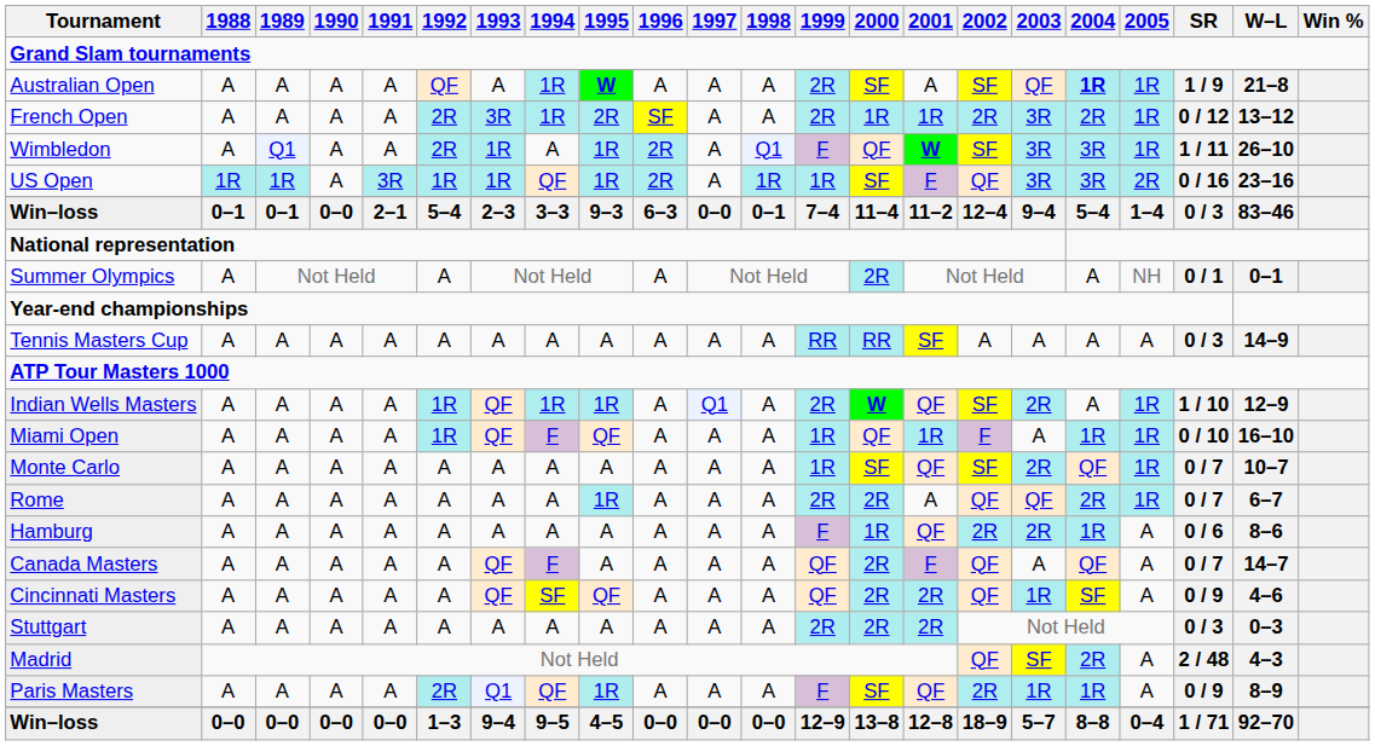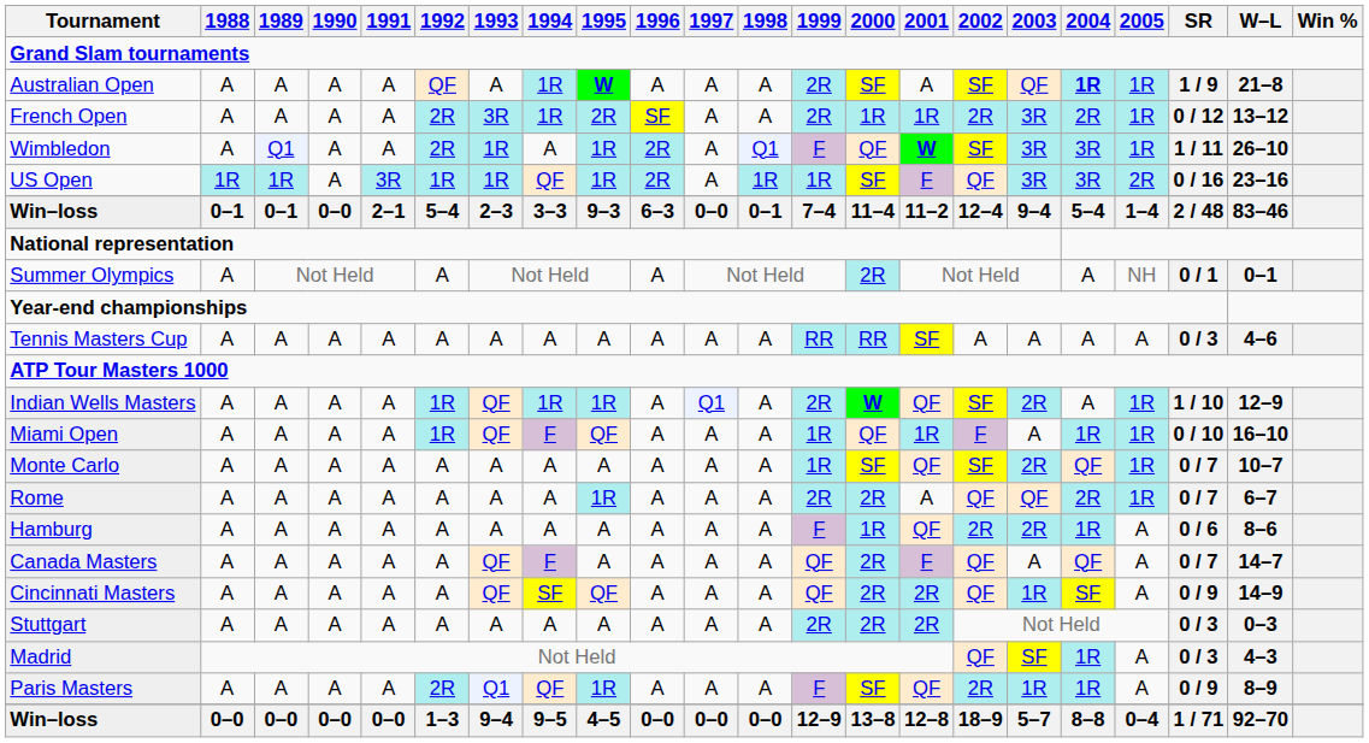 <table class=wikitable style=text-align:center>
 <tr>
 <th>Tournament</th>
 <th><a href='#'>1988</a></th>
 <th><a href='#'>1989</a></th>
 <th><a href='#'>1990</a></th>
 <th><a href='#'>1991</a></th>
 <th><a href='#'>1992</a></th>
 <th><a href='#'>1993</a></th>
 <th><a href='#'>1994</a></th>
 <th><a href='#'>1995</a></th>
 <th><a href='#'>1996</a></th>
 <th><a href='#'>1997</a></th>
 <th><a href='#'>1998</a></th>
 <th><a href='#'>1999</a></th>
 <th><a href='#'>2000</a></th>
 <th><a href='#'>2001</a></th>
 <th><a href='#'>2002</a></th>
 <th><a href='#'>2003</a></th>
 <th><a href='#'>2004</a></th>
 <th><a href='#'>2005</a></th>
 <th>SR</th>
 <th>W–L</th>
 <th>Win %</th>
 </tr>
 <tr>
 <td colspan=25 style=text-align:left><a href='#'><strong>Grand Slam tournaments</strong></a></td>
 </tr>
 <tr>
 <td align=left><a href='#'>Australian Open</a></td>
 <td>A</td>
 <td>A</td>
 <td>A</td>
 <td>A</td>
 <td style=background:#ffebcd><a href='#'>QF</a></td>
 <td>A</td>
 <td style=background:#afeeee><a href='#'>1R</a></td>
 <td style=background:lime><a href='#'><strong>W</strong></a></td>
 <td>A</td>
 <td>A</td>
 <td>A</td>
 <td style=background:#afeeee><a href='#'>2R</a></td>
 <td style=background:yellow><a href='#'>SF</a></td>
 <td>A</td>
 <td style=background:yellow><a href='#'>SF</a></td>
 <td style=background:#ffebcd><a href='#'>QF</a></td>
 <td style=background:#afeeee><strong><a href='#'>1R</a></strong></td>
 <td style=background:#afeeee><a href='#'>1R</a></td>
 <th>1 / 9</th>
 <th>21–8</th>
 <th></th>
 </tr>
 <tr>
 <td align=left><a href='#'>French Open</a></td>
 <td>A</td>
 <td>A</td>
 <td>A</td>
 <td>A</td>
 <td style=background:#afeeee><a href='#'>2R</a></td>
 <td style=background:#afeeee><a href='#'>3R</a></td>
 <td style=background:#afeeee><a href='#'>1R</a></td>
 <td style=background:#afeeee><a href='#'>2R</a></td>
 <td style=background:yellow><a href='#'>SF</a></td>
 <td>A</td>
 <td>A</td>
 <td style=background:#afeeee><a href='#'>2R</a></td>
 <td style=background:#afeeee><a href='#'>1R</a></td>
 <td style=background:#afeeee><a href='#'>1R</a></td>
 <td style=background:#afeeee><a href='#'>2R</a></td>
 <td style=background:#afeeee><a href='#'>3R</a></td>
 <td style=background:#afeeee><a href='#'>2R</a></td>
 <td style=background:#afeeee><a href='#'>1R</a></td>
 <th>0 / 12</th>
 <th>13–12</th>
 <th></th>
 </tr>
 <tr>
 <td align=left><a href='#'>Wimbledon</a></td>
 <td>A</td>
 <td style=background:#ecf2ff><a href='#'>Q1</a></td>
 <td>A</td>
 <td>A</td>
 <td style=background:#afeeee><a href='#'>2R</a></td>
 <td style=background:#afeeee><a href='#'>1R</a></td>
 <td>A</td>
 <td style=background:#afeeee><a href='#'>1R</a></td>
 <td style=background:#afeeee><a href='#'>2R</a></td>
 <td>A</td>
 <td style=background:#ecf2ff><a href='#'>Q1</a></td>
 <td style=background:thistle><a href='#'>F</a></td>
 <td style=background:#ffebcd><a href='#'>QF</a></td>
 <td style=background:lime><a href='#'><strong>W</strong></a></td>
 <td style=background:yellow><a href='#'>SF</a></td>
 <td style=background:#afeeee><a href='#'>3R</a></td>
 <td style=background:#afeeee><a href='#'>3R</a></td>
 <td style=background:#afeeee><a href='#'>1R</a></td>
 <th>1 / 11</th>
 <th>26–10</th>
 <th></th>
 </tr>
 <tr>
 <td align=left><a href='#'>US Open</a></td>
 <td style=background:#afeeee><a href='#'>1R</a></td>
 <td style=background:#afeeee><a href='#'>1R</a></td>
 <td>A</td>
 <td style=background:#afeeee><a href='#'>3R</a></td>
 <td style=background:#afeeee><a href='#'>1R</a></td>
 <td style=background:#afeeee><a href='#'>1R</a></td>
 <td style=background:#ffebcd><a href='#'>QF</a></td>
 <td style=background:#afeeee><a href='#'>1R</a></td>
 <td style=background:#afeeee><a href='#'>2R</a></td>
 <td>A</td>
 <td style=background:#afeeee><a href='#'>1R</a></td>
 <td style=background:#afeeee><a href='#'>1R</a></td>
 <td style=background:yellow><a href='#'>SF</a></td>
 <td style=background:thistle><a href='#'>F</a></td>
 <td style=background:#ffebcd><a href='#'>QF</a></td>
 <td style=background:#afeeee><a href='#'>3R</a></td>
 <td style=background:#afeeee><a href='#'>3R</a></td>
 <td style=background:#afeeee><a href='#'>2R</a></td>
 <th>0 / 16</th>
 <th>23–16</th>
 <th></th>
 </tr>
 <tr>
 </tr>
 <tr style=font-weight:bold;background:#efefef>
 <td style=text-align:left>Win–loss</td>
 <th>0–1</th>
 <th>0–1</th>
 <th>0–0</th>
 <th>2–1</th>
 <th>5–4</th>
 <th>2–3</th>
 <th>3–3</th>
 <th>9–3</th>
 <th>6–3</th>
 <th>0–0</th>
 <th>0–1</th>
 <th>7–4</th>
 <th>11–4</th>
 <th>11–2</th>
 <th>12–4</th>
 <th>9–4</th>
 <th>5–4</th>
 <th>1–4</th>
-<th>0 / 3</th>
+<th>2 / 48</th>
 <th>83–46</th>
 <th></th>
 </tr>
 <tr>
 <td colspan="17" style="text-align:left;"><strong>National representation</strong></td>
 </tr>
 <tr>
 <td align=left><a href='#'>Summer Olympics</a></td>
 <td>A</td>
 <td colspan=3 style=color:#767676>Not Held</td>
 <td>A</td>
 <td colspan=3 style=color:#767676>Not Held</td>
 <td>A</td>
 <td colspan=3 style=color:#767676>Not Held</td>
 <td bgcolor=afeeee><a href='#'>2R</a></td>
 <td colspan=3 style=color:#767676>Not Held</td>
 <td>A</td>
 <td colspan=1 style=color:#767676>NH</td>
 <th>0 / 1</th>
 <th>0–1</th>
 <th></th>
 </tr>
 <tr>
 <td colspan=20 align=left><strong>Year-end championships</strong></td>
 </tr>
 <tr>
 <td align=left><a href='#'>Tennis Masters Cup</a></td>
 <td>A</td>
 <td>A</td>
 <td>A</td>
 <td>A</td>
 <td>A</td>
 <td>A</td>
 <td>A</td>
 <td>A</td>
 <td>A</td>
 <td>A</td>
 <td>A</td>
 <td bgcolor=afeeee><a href='#'>RR</a></td>
 <td bgcolor=afeeee><a href='#'>RR</a></td>
 <td bgcolor=yellow><a href='#'>SF</a></td>
 <td>A</td>
 <td>A</td>
 <td>A</td>
 <td>A</td>
 <th>0 / 3</th>
-<th>14–9</th>
+<th>4–6</th>
 <th></th>
 </tr>
 <tr>
 <td colspan=25 style=text-align:left><strong><a href='#'>ATP Tour Masters 1000</a></strong></td>
 </tr>
 <tr>
 <td bgcolor=efefef align=left><a href='#'>Indian Wells Masters</a></td>
 <td>A</td>
 <td>A</td>
 <td>A</td>
 <td>A</td>
 <td bgcolor=afeeee><a href='#'>1R</a></td>
 <td bgcolor=ffebcd><a href='#'>QF</a></td>
 <td bgcolor=afeeee><a href='#'>1R</a></td>
 <td bgcolor=afeeee><a href='#'>1R</a></td>
 <td>A</td>
 <td bgcolor=ecf2ff><a href='#'>Q1</a></td>
 <td>A</td>
 <td bgcolor=afeeee><a href='#'>2R</a></td>
 <td bgcolor=lime><a href='#'><strong>W</strong></a></td>
 <td bgcolor=ffebcd><a href='#'>QF</a></td>
 <td bgcolor=yellow><a href='#'>SF</a></td>
 <td bgcolor=afeeee><a href='#'>2R</a></td>
 <td>A</td>
 <td bgcolor=afeeee><a href='#'>1R</a></td>
 <th>1 / 10</th>
 <th>12–9</th>
 <th></th>
 </tr>
 <tr>
 <td bgcolor=efefef align=left><a href='#'>Miami Open</a></td>
 <td>A</td>
 <td>A</td>
 <td>A</td>
 <td>A</td>
 <td bgcolor=afeeee><a href='#'>1R</a></td>
 <td bgcolor=ffebcd><a href='#'>QF</a></td>
 <td bgcolor=thistle><a href='#'>F</a></td>
 <td bgcolor=ffebcd><a href='#'>QF</a></td>
 <td>A</td>
 <td>A</td>
 <td>A</td>
 <td bgcolor=afeeee><a href='#'>1R</a></td>
 <td bgcolor=ffebcd><a href='#'>QF</a></td>
 <td bgcolor=afeeee><a href='#'>1R</a></td>
 <td bgcolor=thistle><a href='#'>F</a></td>
 <td>A</td>
 <td bgcolor=afeeee><a href='#'>1R</a></td>
 <td bgcolor=afeeee><a href='#'>1R</a></td>
 <th>0 / 10</th>
 <th>16–10</th>
 <th></th>
 </tr>
 <tr>
 <td bgcolor=efefef align=left><a href='#'>Monte Carlo</a></td>
 <td>A</td>
 <td>A</td>
 <td>A</td>
 <td>A</td>
 <td>A</td>
 <td>A</td>
 <td>A</td>
 <td>A</td>
 <td>A</td>
 <td>A</td>
 <td>A</td>
 <td bgcolor=afeeee><a href='#'>1R</a></td>
 <td bgcolor=yellow><a href='#'>SF</a></td>
 <td bgcolor=ffebcd><a href='#'>QF</a></td>
 <td bgcolor=yellow><a href='#'>SF</a></td>
 <td bgcolor=afeeee><a href='#'>2R</a></td>
 <td bgcolor=ffebcd><a href='#'>QF</a></td>
 <td bgcolor=afeeee><a href='#'>1R</a></td>
 <th>0 / 7</th>
 <th>10–7</th>
 <th></th>
 </tr>
 <tr>
 <td bgcolor=efefef align=left><a href='#'>Rome</a></td>
 <td>A</td>
 <td>A</td>
 <td>A</td>
 <td>A</td>
 <td>A</td>
 <td>A</td>
 <td>A</td>
 <td bgcolor=afeeee><a href='#'>1R</a></td>
 <td>A</td>
 <td>A</td>
 <td>A</td>
 <td bgcolor=afeeee><a href='#'>2R</a></td>
 <td bgcolor=afeeee><a href='#'>2R</a></td>
 <td>A</td>
 <td bgcolor=ffebcd><a href='#'>QF</a></td>
 <td bgcolor=ffebcd><a href='#'>QF</a></td>
 <td bgcolor=afeeee><a href='#'>2R</a></td>
 <td bgcolor=afeeee><a href='#'>1R</a></td>
 <th>0 / 7</th>
 <th>6–7</th>
 <th></th>
 </tr>
 <tr>
 <td bgcolor=efefef align=left><a href='#'>Hamburg</a></td>
 <td>A</td>
 <td>A</td>
 <td>A</td>
 <td>A</td>
 <td>A</td>
 <td>A</td>
 <td>A</td>
 <td>A</td>
 <td>A</td>
 <td>A</td>
 <td>A</td>
 <td bgcolor=thistle><a href='#'>F</a></td>
 <td bgcolor=afeeee><a href='#'>1R</a></td>
 <td bgcolor=ffebcd><a href='#'>QF</a></td>
 <td bgcolor=afeeee><a href='#'>2R</a></td>
 <td bgcolor=afeeee><a href='#'>2R</a></td>
 <td bgcolor=afeeee><a href='#'>1R</a></td>
 <td>A</td>
 <th>0 / 6</th>
 <th>8–6</th>
 <th></th>
 </tr>
 <tr>
 <td bgcolor=efefef align=left><a href='#'>Canada Masters</a></td>
 <td>A</td>
 <td>A</td>
 <td>A</td>
 <td>A</td>
 <td>A</td>
 <td bgcolor=ffebcd><a href='#'>QF</a></td>
 <td bgcolor=thistle><a href='#'>F</a></td>
 <td>A</td>
 <td>A</td>
 <td>A</td>
 <td>A</td>
 <td bgcolor=ffebcd><a href='#'>QF</a></td>
 <td bgcolor=afeeee><a href='#'>2R</a></td>
 <td bgcolor=thistle><a href='#'>F</a></td>
 <td bgcolor=ffebcd><a href='#'>QF</a></td>
 <td>A</td>
 <td bgcolor=ffebcd><a href='#'>QF</a></td>
 <td>A</td>
 <th>0 / 7</th>
 <th>14–7</th>
 <th></th>
 </tr>
 <tr>
 <td bgcolor=efefef align=left><a href='#'>Cincinnati Masters</a></td>
 <td>A</td>
 <td>A</td>
 <td>A</td>
 <td>A</td>
 <td>A</td>
 <td bgcolor=ffebcd><a href='#'>QF</a></td>
 <td bgcolor=yellow><a href='#'>SF</a></td>
 <td bgcolor=ffebcd><a href='#'>QF</a></td>
 <td>A</td>
 <td>A</td>
 <td>A</td>
 <td bgcolor=ffebcd><a href='#'>QF</a></td>
 <td bgcolor=afeeee><a href='#'>2R</a></td>
 <td bgcolor=afeeee><a href='#'>2R</a></td>
 <td bgcolor=ffebcd><a href='#'>QF</a></td>
 <td bgcolor=afeeee><a href='#'>1R</a></td>
 <td bgcolor=yellow><a href='#'>SF</a></td>
 <td>A</td>
 <th>0 / 9</th>
-<th>4–6</th>
+<th>14–9</th>
 <th></th>
 </tr>
 <tr>
 <td bgcolor=efefef align=left><a href='#'>Stuttgart</a></td>
 <td>A</td>
 <td>A</td>
 <td>A</td>
 <td>A</td>
 <td>A</td>
 <td>A</td>
 <td>A</td>
 <td>A</td>
 <td>A</td>
 <td>A</td>
 <td>A</td>
 <td bgcolor=afeeee><a href='#'>2R</a></td>
 <td bgcolor=afeeee><a href='#'>2R</a></td>
 <td bgcolor=afeeee><a href='#'>2R</a></td>
 <td colspan=4 style=color:#767676>Not Held</td>
 <th>0 / 3</th>
 <th>0–3</th>
 <th></th>
 </tr>
 <tr>
 <td bgcolor=efefef align=left><a href='#'>Madrid</a></td>
 <td colspan=14 style=color:#767676>Not Held</td>
 <td bgcolor=ffebcd><a href='#'>QF</a></td>
 <td bgcolor=yellow><a href='#'>SF</a></td>
-<td bgcolor=afeeee><a href='#'>2R</a></td>
+<td bgcolor=afeeee><a href='#'>1R</a></td>
 <td>A</td>
-<th>2 / 48</th>
+<th>0 / 3</th>
 <th>4–3</th>
 <th></th>
 </tr>
 <tr>
 <td bgcolor=efefef align=left><a href='#'>Paris Masters</a></td>
 <td>A</td>
 <td>A</td>
 <td>A</td>
 <td>A</td>
 <td bgcolor=afeeee><a href='#'>2R</a></td>
 <td bgcolor=ecf2ff><a href='#'>Q1</a></td>
 <td bgcolor=ffebcd><a href='#'>QF</a></td>
 <td bgcolor=afeeee><a href='#'>1R</a></td>
 <td>A</td>
 <td>A</td>
 <td>A</td>
 <td bgcolor=thistle><a href='#'>F</a></td>
 <td bgcolor=yellow><a href='#'>SF</a></td>
 <td bgcolor=ffebcd><a href='#'>QF</a></td>
 <td bgcolor=afeeee><a href='#'>2R</a></td>
 <td bgcolor=afeeee><a href='#'>1R</a></td>
 <td bgcolor=afeeee><a href='#'>1R</a></td>
 <td>A</td>
 <th>0 / 9</th>
 <th>8–9</th>
 <th></th>
 </tr>
 <tr>
 </tr>
 <tr style=font-weight:bold;background:#efefef>
 <td style=text-align:left>Win–loss</td>
 <th>0–0</th>
 <th>0–0</th>
 <th>0–0</th>
 <th>0–0</th>
 <th>1–3</th>
 <th>9–4</th>
 <th>9–5</th>
 <th>4–5</th>
 <th>0–0</th>
 <th>0–0</th>
 <th>0–0</th>
 <th>12–9</th>
 <th>13–8</th>
 <th>12–8</th>
 <th>18–9</th>
 <th>5–7</th>
 <th>8–8</th>
 <th>0–4</th>
 <th>1 / 71</th>
 <th>92–70</th>
 <th></th>
 </tr>
 </table>
